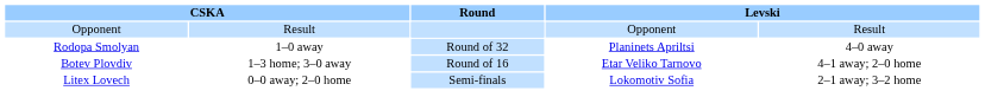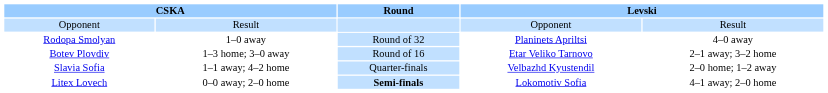 <table width="100%" style="text-align:center">
 <tr valign=top bgcolor=#99ccff>
 <th colspan=2 style="width:1*">CSKA</th>
 <th><strong>Round</strong></th>
 <th colspan=2 style="width:1*">Levski</th>
 </tr>
 <tr valign=top bgcolor=#c1e0ff>
 <td>Opponent</td>
 <td>Result</td>
 <td bgcolor=#c1e0ff></td>
 <td>Opponent</td>
 <td>Result</td>
 </tr>
 <tr>
 <td><a href='#'>Rodopa Smolyan</a></td>
 <td>1–0 away</td>
 <td bgcolor="#c1e0ff">Round of 32</td>
 <td><a href='#'>Planinets Apriltsi</a></td>
 <td>4–0 away</td>
 </tr>
 <tr>
 <td><a href='#'>Botev Plovdiv</a></td>
 <td>1–3 home; 3–0 away</td>
 <td bgcolor="#c1e0ff">Round of 16</td>
 <td><a href='#'>Etar Veliko Tarnovo</a></td>
-<td>4–1 away; 2–0 home</td>
+<td>2–1 away; 3–2 home</td>
+</tr>
+<tr>
+<td><a href='#'>Slavia Sofia</a></td>
+<td>1–1 away; 4–2 home</td>
+<td bgcolor="#c1e0ff">Quarter-finals</td>
+<td><a href='#'>Velbazhd Kyustendil</a></td>
+<td>2–0 home; 1–2 away</td>
 </tr>
 <tr>
 <td><a href='#'>Litex Lovech</a></td>
 <td>0–0 away; 2–0 home</td>
-<td bgcolor="#c1e0ff">Semi-finals</td>
+<td bgcolor="#c1e0ff"><strong>Semi-finals</strong></td>
 <td><a href='#'>Lokomotiv Sofia</a></td>
-<td>2–1 away; 3–2 home</td>
+<td>4–1 away; 2–0 home</td>
 </tr>
 </table>
